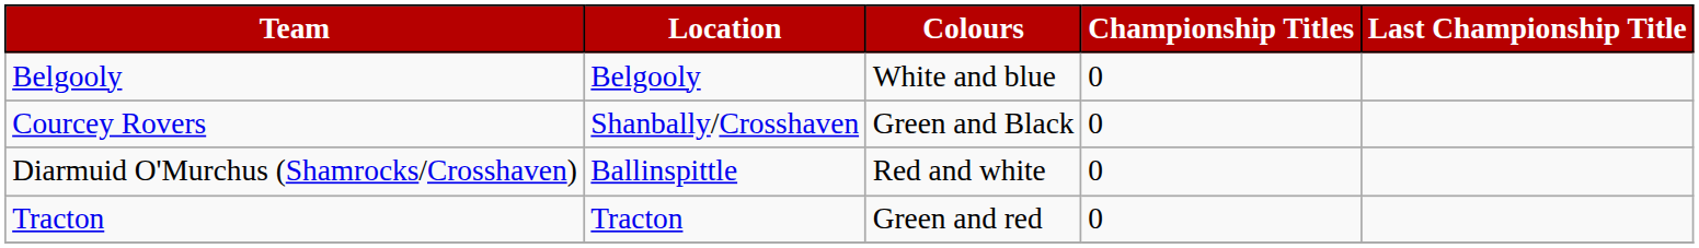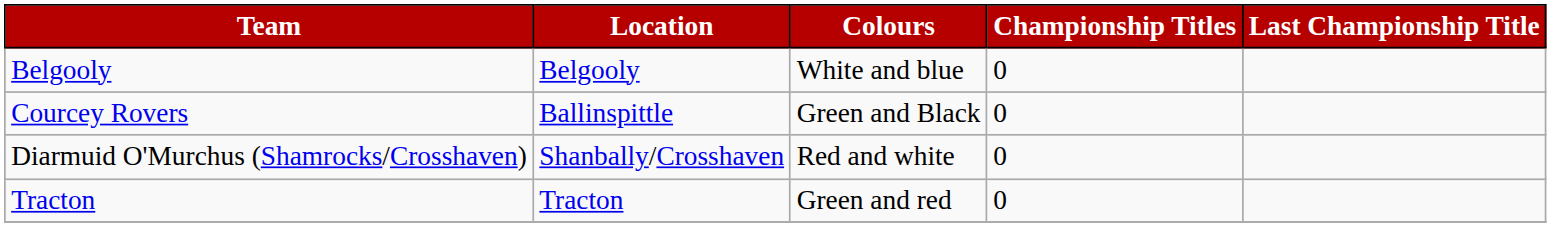 <table class="wikitable sortable">
 <tr>
 <th style="background:#B60000;color:white;border:1px solid black">Team</th>
 <th style="background:#B60000;color:white;border:1px solid black">Location</th>
 <th style="background:#B60000;color:white;border:1px solid black">Colours</th>
 <th style="background:#B60000;color:white;border:1px solid black">Championship Titles</th>
 <th style="background:#B60000;color:white;border:1px solid black">Last Championship Title</th>
 </tr>
 <tr>
 <td style="text-align:left"> <a href='#'>Belgooly</a></td>
 <td><a href='#'>Belgooly</a></td>
 <td>White and blue</td>
 <td>0</td>
 <td></td>
 </tr>
 <tr>
 <td style="text-align:left"> <a href='#'>Courcey Rovers</a></td>
-<td><a href='#'>Shanbally</a>/<a href='#'>Crosshaven</a></td>
+<td><a href='#'>Ballinspittle</a></td>
 <td>Green and Black</td>
 <td>0</td>
 <td></td>
 </tr>
 <tr>
 <td style="text-align:left"> Diarmuid O'Murchus (<a href='#'>Shamrocks</a>/<a href='#'>Crosshaven</a>)</td>
-<td><a href='#'>Ballinspittle</a></td>
+<td><a href='#'>Shanbally</a>/<a href='#'>Crosshaven</a></td>
 <td>Red and white</td>
 <td>0</td>
 <td></td>
 </tr>
 <tr>
 <td style="text-align:left"> <a href='#'>Tracton</a></td>
 <td><a href='#'>Tracton</a></td>
 <td>Green and red</td>
 <td>0</td>
 <td></td>
 </tr>
 <tr>
 </tr>
 </table>
